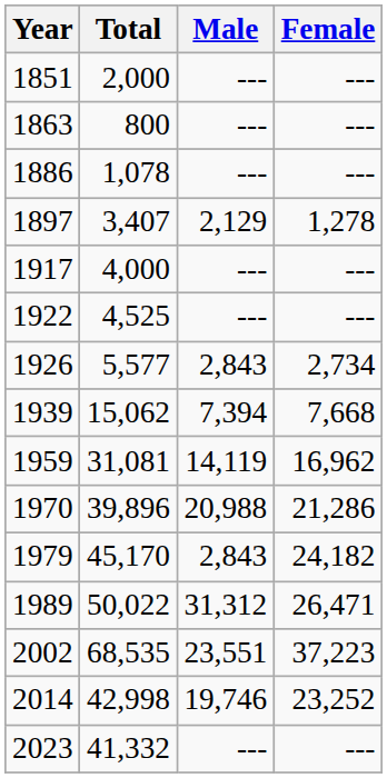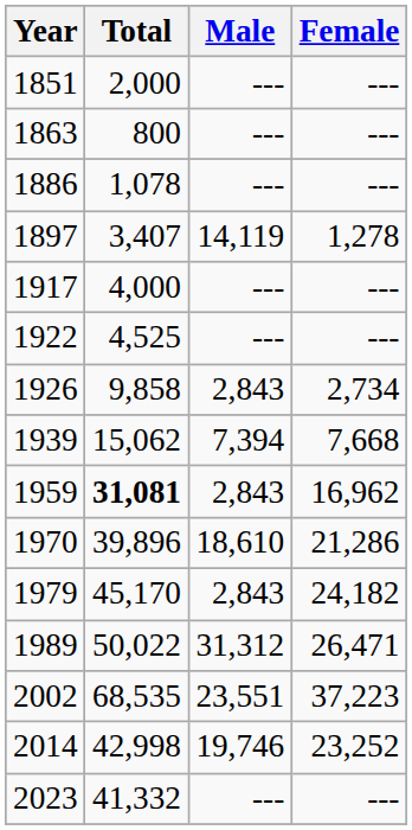 <table class="wikitable">
 <tr>
 <th>Year</th>
 <th>Total</th>
 <th><a href='#'>Male</a></th>
 <th><a href='#'>Female</a></th>
 </tr>
 <tr>
 <td>1851</td>
 <td align="right">2,000</td>
 <td align="right">---</td>
 <td align="right">---</td>
 </tr>
 <tr>
 <td>1863</td>
 <td align="right">800</td>
 <td align="right">---</td>
 <td align="right">---</td>
 </tr>
 <tr>
 <td>1886</td>
 <td align="right">1,078</td>
 <td align="right">---</td>
 <td align="right">---</td>
 </tr>
 <tr>
 <td>1897</td>
 <td align="right">3,407</td>
-<td align="right">2,129</td>
+<td align="right">14,119</td>
 <td align="right">1,278</td>
 </tr>
 <tr>
 <td>1917</td>
 <td align="right">4,000</td>
 <td align="right">---</td>
 <td align="right">---</td>
 </tr>
 <tr>
 <td>1922</td>
 <td align="right">4,525</td>
 <td align="right">---</td>
 <td align="right">---</td>
 </tr>
 <tr>
 <td>1926</td>
-<td align="right">5,577</td>
+<td align="right">9,858</td>
 <td align="right">2,843</td>
 <td align="right">2,734</td>
 </tr>
 <tr>
 <td>1939</td>
 <td align="right">15,062</td>
 <td align="right">7,394</td>
 <td align="right">7,668</td>
 </tr>
 <tr>
 <td>1959</td>
-<td align="right">31,081</td>
-<td align="right">14,119</td>
+<td align="right"><strong>31,081</strong></td>
+<td align="right">2,843</td>
 <td align="right">16,962</td>
 </tr>
 <tr>
 <td>1970</td>
 <td align="right">39,896</td>
-<td align="right">20,988</td>
+<td align="right">18,610</td>
 <td align="right">21,286</td>
 </tr>
 <tr>
 <td>1979</td>
 <td align="right">45,170</td>
 <td align="right">2,843</td>
 <td align="right">24,182</td>
 </tr>
 <tr>
 <td>1989</td>
 <td align="right">50,022</td>
 <td align="right">31,312</td>
 <td align="right">26,471</td>
 </tr>
 <tr>
 <td>2002</td>
 <td align="right">68,535</td>
 <td align="right">23,551</td>
 <td align="right">37,223</td>
 </tr>
 <tr>
 <td>2014</td>
 <td align="right">42,998</td>
 <td align="right">19,746</td>
 <td align="right">23,252</td>
 </tr>
 <tr>
 <td>2023</td>
 <td align="right">41,332</td>
 <td align="right">---</td>
 <td align="right">---</td>
 </tr>
 </table>
